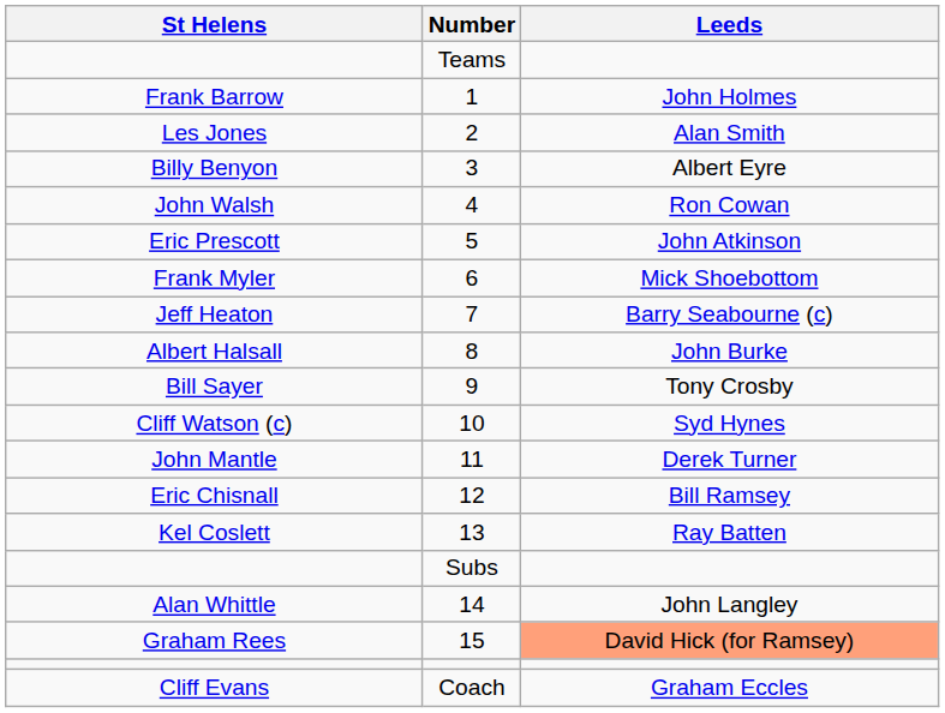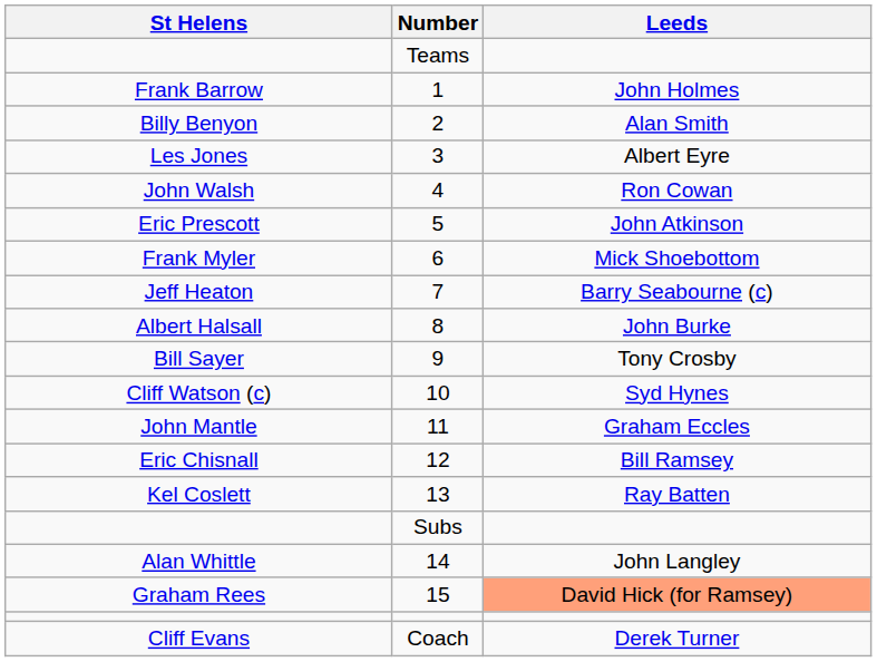 <table class="wikitable" style="text-align:center; font-size: 85%">
 <tr>
 <th width=240 abbr=winner><a href='#'>St Helens</a></th>
 <th width=50 abbr="Number">Number</th>
 <th width=240 abbr=runner-up><a href='#'>Leeds</a></th>
 </tr>
 <tr>
 <td></td>
 <td>Teams</td>
 <td></td>
 </tr>
 <tr>
 <td><a href='#'>Frank Barrow</a></td>
 <td>1</td>
 <td><a href='#'>John Holmes</a></td>
 </tr>
 <tr>
-<td><a href='#'>Les Jones</a></td>
+<td><a href='#'>Billy Benyon</a></td>
 <td>2</td>
 <td><a href='#'>Alan Smith</a></td>
 </tr>
 <tr>
-<td><a href='#'>Billy Benyon</a></td>
+<td><a href='#'>Les Jones</a></td>
 <td>3</td>
 <td>Albert Eyre</td>
 </tr>
 <tr>
 <td><a href='#'>John Walsh</a></td>
 <td>4</td>
 <td><a href='#'>Ron Cowan</a></td>
 </tr>
 <tr>
 <td><a href='#'>Eric Prescott</a></td>
 <td>5</td>
 <td><a href='#'>John Atkinson</a></td>
 </tr>
 <tr>
 <td><a href='#'>Frank Myler</a></td>
 <td>6</td>
 <td><a href='#'>Mick Shoebottom</a></td>
 </tr>
 <tr>
 <td><a href='#'>Jeff Heaton</a></td>
 <td>7</td>
 <td><a href='#'>Barry Seabourne</a> (<a href='#'>c</a>)</td>
 </tr>
 <tr>
 <td><a href='#'>Albert Halsall</a></td>
 <td>8</td>
 <td><a href='#'>John Burke</a></td>
 </tr>
 <tr>
 <td><a href='#'>Bill Sayer</a></td>
 <td>9</td>
 <td>Tony Crosby</td>
 </tr>
 <tr>
 <td><a href='#'>Cliff Watson</a> (<a href='#'>c</a>)</td>
 <td>10</td>
 <td><a href='#'>Syd Hynes</a></td>
 </tr>
 <tr>
 <td><a href='#'>John Mantle</a></td>
 <td>11</td>
-<td><a href='#'>Derek Turner</a></td>
+<td><a href='#'>Graham Eccles</a></td>
 </tr>
 <tr>
 <td><a href='#'>Eric Chisnall</a></td>
 <td>12</td>
 <td><a href='#'>Bill Ramsey</a></td>
 </tr>
 <tr>
 <td><a href='#'>Kel Coslett</a></td>
 <td>13</td>
 <td><a href='#'>Ray Batten</a></td>
 </tr>
 <tr>
 <td></td>
 <td>Subs</td>
 <td></td>
 </tr>
 <tr>
 <td><a href='#'>Alan Whittle</a></td>
 <td>14</td>
 <td>John Langley</td>
 </tr>
 <tr>
 <td><a href='#'>Graham Rees</a></td>
 <td>15</td>
 <td style="background: lightsalmon;">David Hick (for Ramsey)</td>
 </tr>
 <tr>
 <td></td>
 <td></td>
 <td></td>
 </tr>
 <tr>
 <td><a href='#'>Cliff Evans</a></td>
 <td>Coach</td>
-<td><a href='#'>Graham Eccles</a></td>
+<td><a href='#'>Derek Turner</a></td>
 </tr>
 </table>
